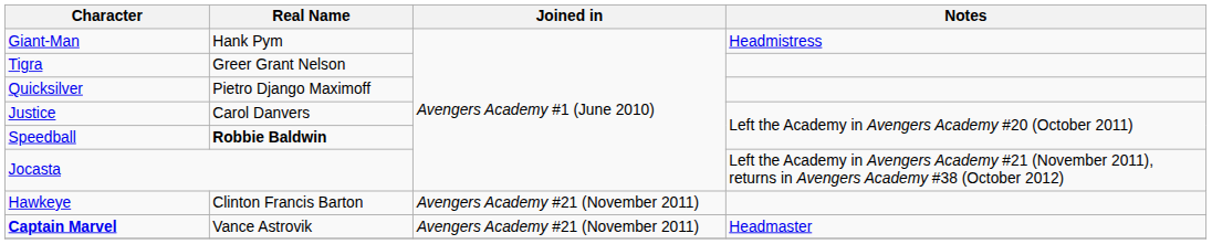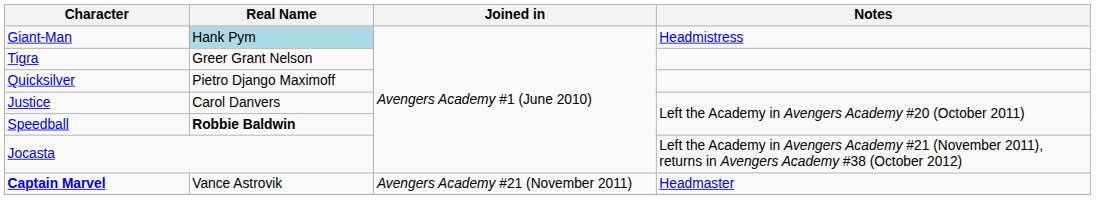 <table class="wikitable" style="width:100%; text-align:left; margin:1em auto 1em auto;">
 <tr>
 <th width=17%>Character</th>
 <th width=17%>Real Name</th>
 <th width=26%>Joined in</th>
 <th width=40%>Notes</th>
 </tr>
 <tr>
 <td><a href='#'>Giant-Man</a></td>
-<td>Hank Pym</td>
+<td style="background: lightblue;">Hank Pym</td>
 <td rowspan="6"><em>Avengers Academy</em> #1 (June 2010)</td>
 <td><a href='#'>Headmistress</a></td>
 </tr>
 <tr>
 <td><a href='#'>Tigra</a></td>
 <td>Greer Grant Nelson</td>
 <td></td>
 </tr>
 <tr>
 <td><a href='#'>Quicksilver</a></td>
 <td>Pietro Django Maximoff</td>
 <td></td>
 </tr>
 <tr>
 <td><a href='#'>Justice</a></td>
 <td>Carol Danvers</td>
 <td rowspan="2">Left the Academy in <em>Avengers Academy</em> #20 (October 2011)</td>
 </tr>
 <tr>
 <td><a href='#'>Speedball</a></td>
 <td><strong>Robbie Baldwin</strong></td>
 </tr>
 <tr>
 <td colspan="2"><a href='#'>Jocasta</a></td>
 <td>Left the Academy in <em>Avengers Academy</em> #21 (November 2011), returns in <em>Avengers Academy</em> #38 (October 2012)</td>
 </tr>
 <tr>
-<td><a href='#'>Hawkeye</a></td>
-<td>Clinton Francis Barton</td>
-<td><em>Avengers Academy</em> #21 (November 2011)</td>
-<td></td>
-</tr>
-<tr>
 <td><strong><a href='#'>Captain Marvel</a></strong></td>
 <td>Vance Astrovik</td>
 <td><em>Avengers Academy</em> #21 (November 2011)</td>
 <td><a href='#'>Headmaster</a></td>
 </tr>
 <tr>
 </tr>
 </table>
